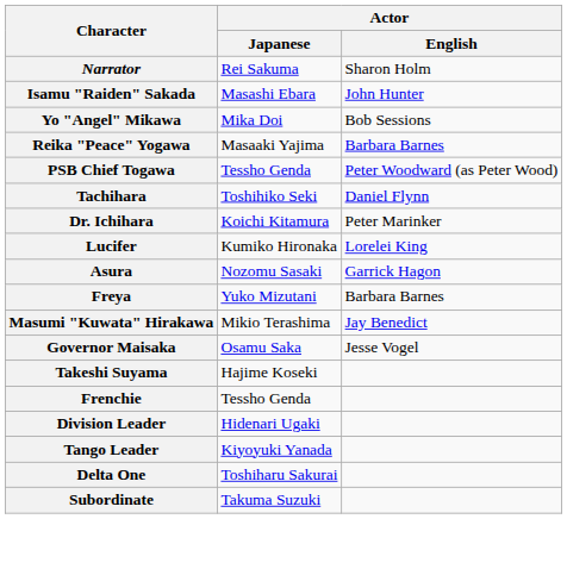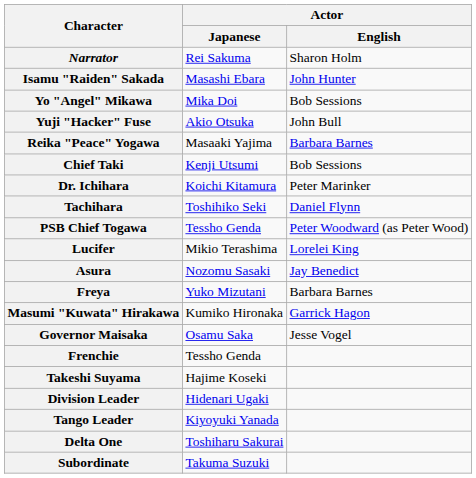 <table class="wikitable mw-collapsible">
 <tr>
 <th rowspan="2">Character</th>
 <th colspan="2">Actor</th>
 </tr>
 <tr>
 <th>Japanese</th>
 <th>English</th>
 </tr>
 <tr>
 <th><em>Narrator</em></th>
 <td><a href='#'>Rei Sakuma</a></td>
 <td>Sharon Holm</td>
 </tr>
 <tr>
 <th>Isamu "Raiden" Sakada</th>
 <td><a href='#'>Masashi Ebara</a></td>
 <td><a href='#'>John Hunter</a></td>
 </tr>
 <tr>
 <th>Yo "Angel" Mikawa</th>
 <td><a href='#'>Mika Doi</a></td>
 <td>Bob Sessions</td>
 </tr>
 <tr>
+<th>Yuji "Hacker" Fuse</th>
+<td><a href='#'>Akio Otsuka</a></td>
+<td>John Bull</td>
+</tr>
+<tr>
 <th>Reika "Peace" Yogawa</th>
 <td>Masaaki Yajima</td>
 <td><a href='#'>Barbara Barnes</a></td>
+</tr>
+<tr>
+<th>Chief Taki</th>
+<td><a href='#'>Kenji Utsumi</a></td>
+<td>Bob Sessions</td>
+</tr>
+<tr>
+<th>Dr. Ichihara</th>
+<td><a href='#'>Koichi Kitamura</a></td>
+<td>Peter Marinker</td>
+</tr>
+<tr>
+<th>Tachihara</th>
+<td><a href='#'>Toshihiko Seki</a></td>
+<td><a href='#'>Daniel Flynn</a></td>
 </tr>
 <tr>
 <th>PSB Chief Togawa</th>
 <td><a href='#'>Tessho Genda</a></td>
 <td><a href='#'>Peter Woodward</a> (as Peter Wood)</td>
 </tr>
 <tr>
-<th>Tachihara</th>
-<td><a href='#'>Toshihiko Seki</a></td>
-<td><a href='#'>Daniel Flynn</a></td>
-</tr>
-<tr>
-<th>Dr. Ichihara</th>
-<td><a href='#'>Koichi Kitamura</a></td>
-<td>Peter Marinker</td>
-</tr>
-<tr>
 <th>Lucifer</th>
-<td>Kumiko Hironaka</td>
+<td>Mikio Terashima</td>
 <td><a href='#'>Lorelei King</a></td>
 </tr>
 <tr>
 <th>Asura</th>
 <td><a href='#'>Nozomu Sasaki</a></td>
-<td><a href='#'>Garrick Hagon</a></td>
+<td><a href='#'>Jay Benedict</a></td>
 </tr>
 <tr>
 <th>Freya</th>
 <td><a href='#'>Yuko Mizutani</a></td>
 <td>Barbara Barnes</td>
 </tr>
 <tr>
 <th>Masumi "Kuwata" Hirakawa</th>
-<td>Mikio Terashima</td>
-<td><a href='#'>Jay Benedict</a></td>
+<td>Kumiko Hironaka</td>
+<td><a href='#'>Garrick Hagon</a></td>
 </tr>
 <tr>
 <th>Governor Maisaka</th>
 <td><a href='#'>Osamu Saka</a></td>
 <td>Jesse Vogel</td>
 </tr>
 <tr>
-<th>Takeshi Suyama</th>
-<td>Hajime Koseki</td>
+<th>Frenchie</th>
+<td>Tessho Genda</td>
 <td></td>
 </tr>
 <tr>
-<th>Frenchie</th>
-<td>Tessho Genda</td>
+<th>Takeshi Suyama</th>
+<td>Hajime Koseki</td>
 <td></td>
 </tr>
 <tr>
 <th>Division Leader</th>
 <td><a href='#'>Hidenari Ugaki</a></td>
 <td></td>
 </tr>
 <tr>
 <th>Tango Leader</th>
 <td><a href='#'>Kiyoyuki Yanada</a></td>
 <td></td>
 </tr>
 <tr>
 <th>Delta One</th>
 <td><a href='#'>Toshiharu Sakurai</a></td>
 <td></td>
 </tr>
 <tr>
 <th>Subordinate</th>
 <td><a href='#'>Takuma Suzuki</a></td>
 <td></td>
 </tr>
 </table>
